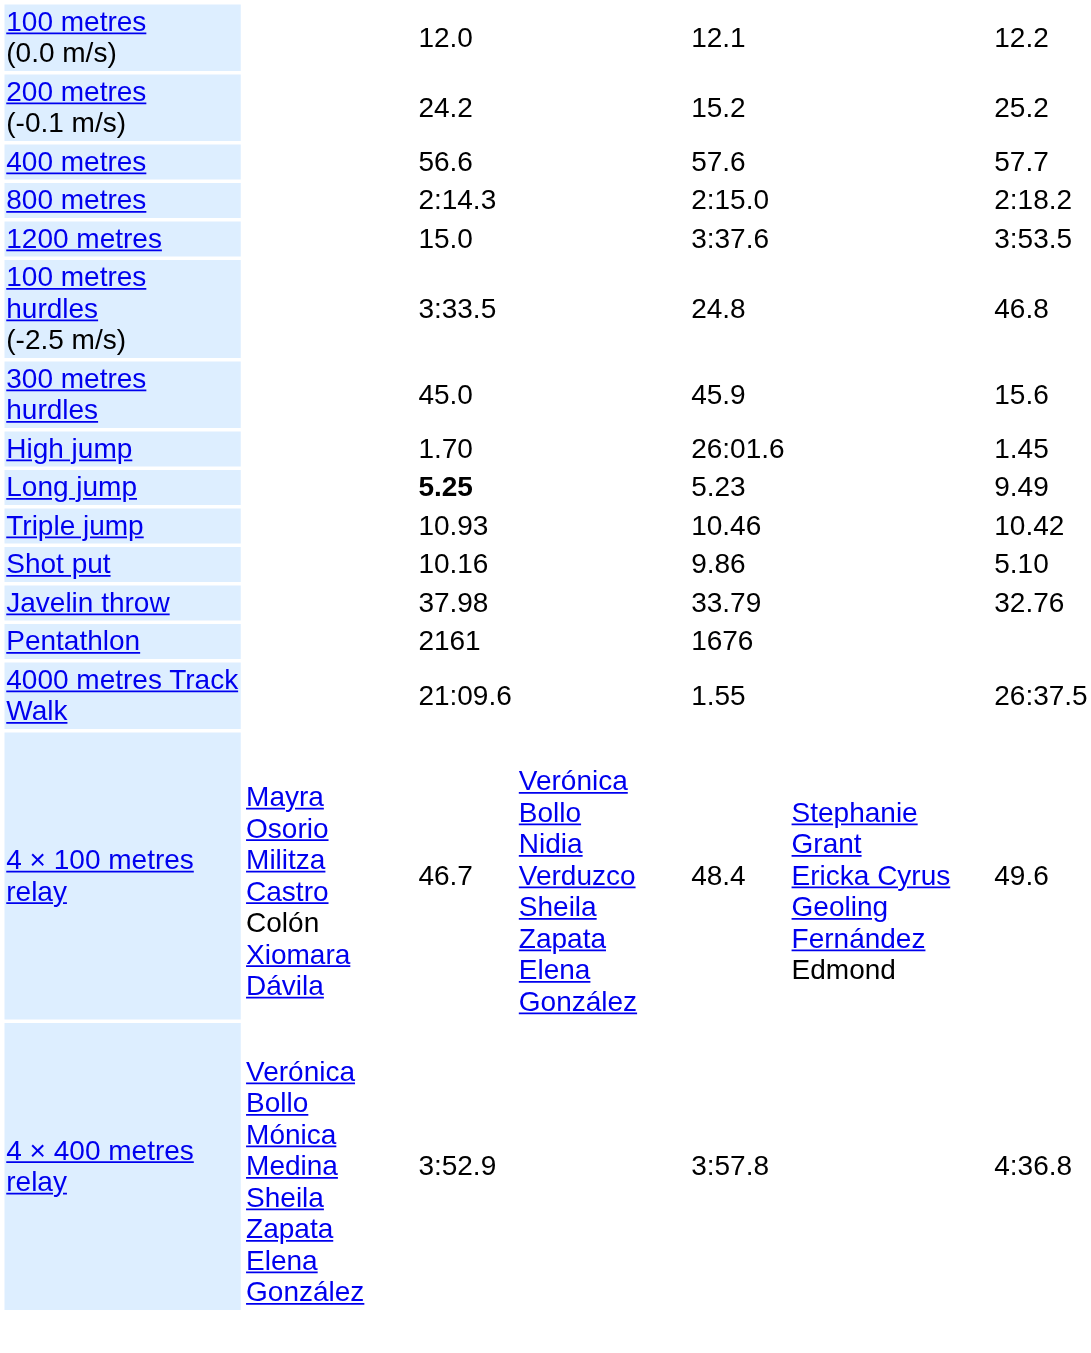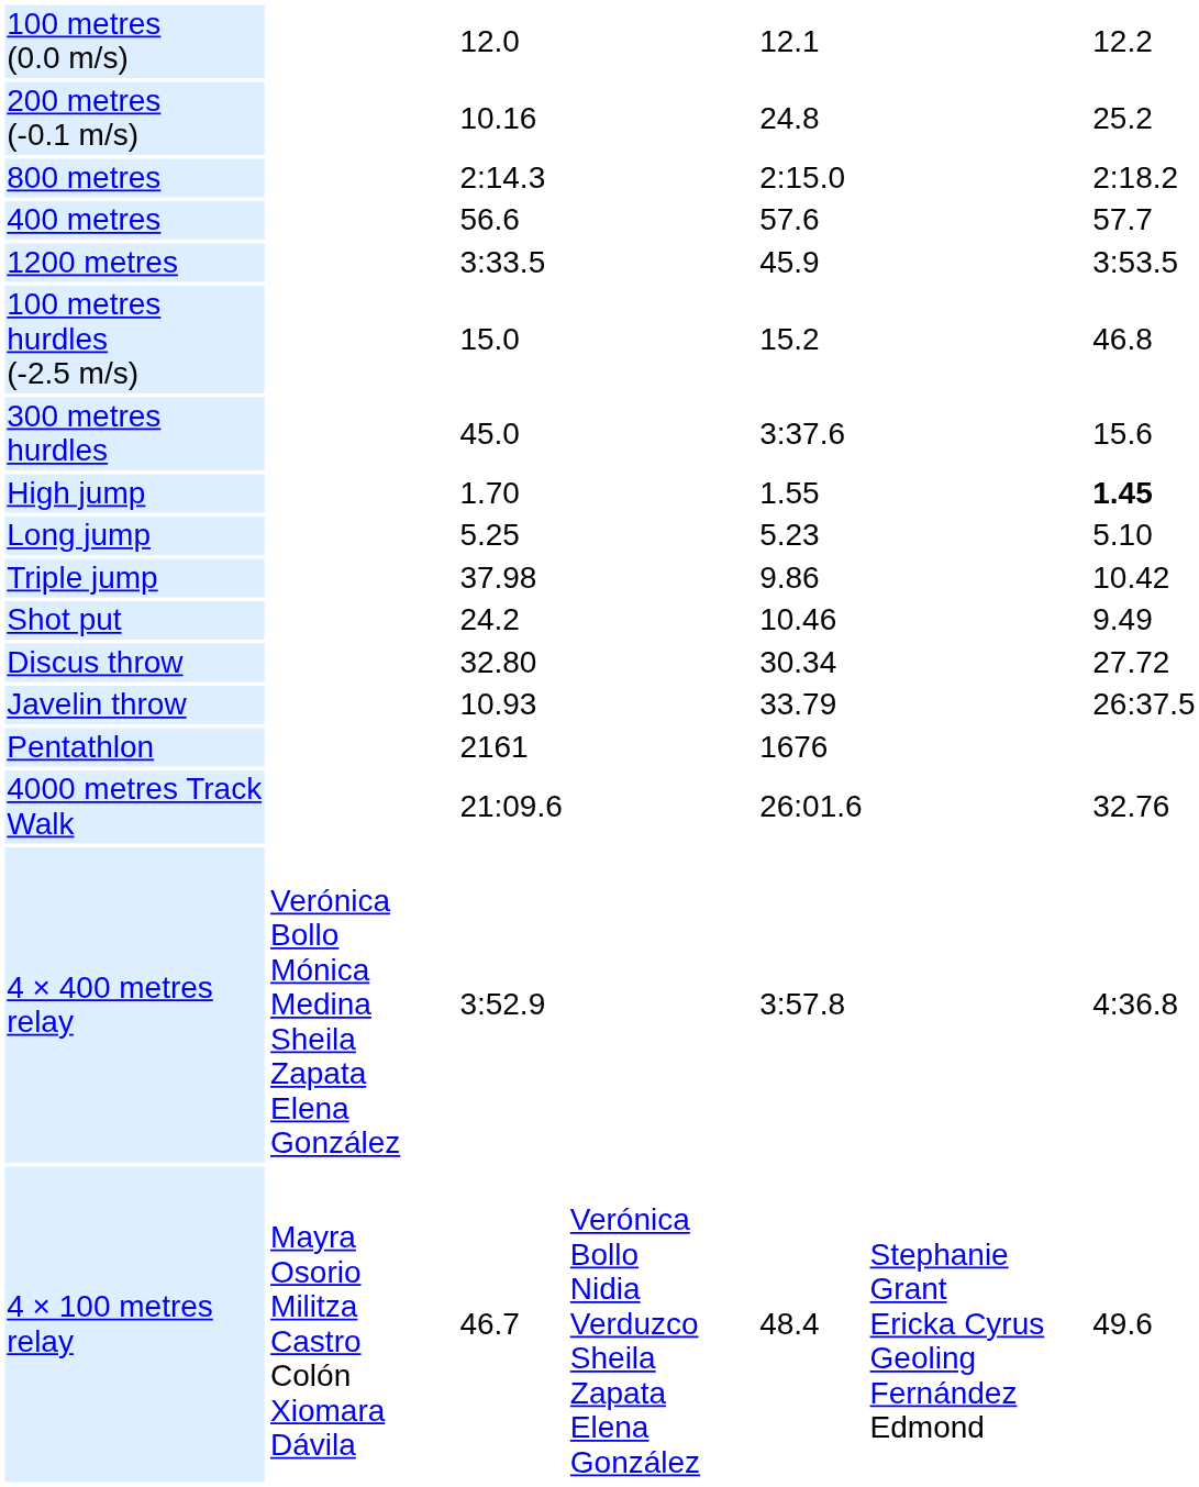 <table>
 <tr>
 <td bgcolor = DDEEFF><a href='#'>100 metres</a> <br> (0.0 m/s)</td>
 <td></td>
 <td>12.0</td>
 <td></td>
 <td>12.1</td>
 <td></td>
 <td>12.2</td>
 </tr>
 <tr>
 <td bgcolor = DDEEFF><a href='#'>200 metres</a> <br> (-0.1 m/s)</td>
 <td></td>
-<td>24.2</td>
+<td>10.16</td>
 <td></td>
-<td>15.2</td>
+<td>24.8</td>
 <td></td>
 <td>25.2</td>
+</tr>
+<tr>
+<td bgcolor = DDEEFF><a href='#'>800 metres</a></td>
+<td></td>
+<td>2:14.3</td>
+<td></td>
+<td>2:15.0</td>
+<td></td>
+<td>2:18.2</td>
 </tr>
 <tr>
 <td bgcolor = DDEEFF><a href='#'>400 metres</a></td>
 <td></td>
 <td>56.6</td>
 <td></td>
 <td>57.6</td>
 <td></td>
 <td>57.7</td>
 </tr>
 <tr>
-<td bgcolor = DDEEFF><a href='#'>800 metres</a></td>
-<td></td>
-<td>2:14.3</td>
-<td></td>
-<td>2:15.0</td>
-<td></td>
-<td>2:18.2</td>
-</tr>
-<tr>
 <td bgcolor = DDEEFF><a href='#'>1200 metres</a></td>
 <td></td>
-<td>15.0</td>
+<td>3:33.5</td>
 <td></td>
-<td>3:37.6</td>
+<td>45.9</td>
 <td></td>
 <td>3:53.5</td>
 </tr>
 <tr>
 <td bgcolor = DDEEFF><a href='#'>100 metres hurdles</a> <br> (-2.5 m/s)</td>
 <td></td>
-<td>3:33.5</td>
+<td>15.0</td>
 <td></td>
-<td>24.8</td>
+<td>15.2</td>
 <td></td>
 <td>46.8</td>
 </tr>
 <tr>
 <td bgcolor = DDEEFF><a href='#'>300 metres hurdles</a></td>
 <td></td>
 <td>45.0</td>
 <td></td>
-<td>45.9</td>
+<td>3:37.6</td>
 <td></td>
 <td>15.6</td>
 </tr>
 <tr>
 <td bgcolor = DDEEFF><a href='#'>High jump</a></td>
 <td></td>
 <td>1.70</td>
 <td></td>
-<td>26:01.6</td>
+<td>1.55</td>
 <td></td>
-<td>1.45</td>
+<td><strong>1.45</strong></td>
 </tr>
 <tr>
 <td bgcolor = DDEEFF><a href='#'>Long jump</a></td>
 <td></td>
-<td><strong>5.25</strong></td>
+<td>5.25</td>
 <td></td>
 <td>5.23</td>
 <td></td>
-<td>9.49</td>
+<td>5.10</td>
 </tr>
 <tr>
 <td bgcolor = DDEEFF><a href='#'>Triple jump</a></td>
 <td></td>
-<td>10.93</td>
+<td>37.98</td>
 <td></td>
-<td>10.46</td>
+<td>9.86</td>
 <td></td>
 <td>10.42</td>
 </tr>
 <tr>
 <td bgcolor = DDEEFF><a href='#'>Shot put</a></td>
 <td></td>
-<td>10.16</td>
+<td>24.2</td>
 <td></td>
-<td>9.86</td>
+<td>10.46</td>
 <td></td>
-<td>5.10</td>
+<td>9.49</td>
+</tr>
+<tr>
+<td bgcolor = DDEEFF><a href='#'>Discus throw</a></td>
+<td></td>
+<td>32.80</td>
+<td></td>
+<td>30.34</td>
+<td></td>
+<td>27.72</td>
 </tr>
 <tr>
 <td bgcolor = DDEEFF><a href='#'>Javelin throw</a></td>
 <td></td>
-<td>37.98</td>
+<td>10.93</td>
 <td></td>
 <td>33.79</td>
 <td></td>
-<td>32.76</td>
+<td>26:37.5</td>
 </tr>
 <tr>
 <td bgcolor = DDEEFF><a href='#'>Pentathlon</a></td>
 <td></td>
 <td>2161</td>
 <td></td>
 <td>1676</td>
 <td></td>
 <td></td>
 </tr>
 <tr>
 <td bgcolor = DDEEFF><a href='#'>4000 metres Track Walk</a></td>
 <td></td>
 <td>21:09.6</td>
 <td></td>
-<td>1.55</td>
+<td>26:01.6</td>
 <td></td>
-<td>26:37.5</td>
+<td>32.76</td>
+</tr>
+<tr>
+<td bgcolor = DDEEFF><a href='#'>4 × 400 metres relay</a></td>
+<td> <br> <a href='#'>Verónica Bollo</a> <br> <a href='#'>Mónica Medina</a> <br> <a href='#'>Sheila Zapata</a> <br> <a href='#'>Elena González</a></td>
+<td>3:52.9</td>
+<td></td>
+<td>3:57.8</td>
+<td></td>
+<td>4:36.8</td>
 </tr>
 <tr>
 <td bgcolor = DDEEFF><a href='#'>4 × 100 metres relay</a></td>
 <td> <br> <a href='#'>Mayra Osorio</a> <br> <a href='#'>Militza Castro</a> <br> Colón <br> <a href='#'>Xiomara Dávila</a></td>
 <td>46.7</td>
 <td> <br> <a href='#'>Verónica Bollo</a> <br> <a href='#'>Nidia Verduzco</a> <br> <a href='#'>Sheila Zapata</a> <br> <a href='#'>Elena González</a></td>
 <td>48.4</td>
 <td> <br> <a href='#'>Stephanie Grant</a> <br> <a href='#'>Ericka Cyrus</a> <br> <a href='#'>Geoling Fernández</a> <br> Edmond</td>
 <td>49.6</td>
 </tr>
-<tr>
-<td bgcolor = DDEEFF><a href='#'>4 × 400 metres relay</a></td>
-<td> <br> <a href='#'>Verónica Bollo</a> <br> <a href='#'>Mónica Medina</a> <br> <a href='#'>Sheila Zapata</a> <br> <a href='#'>Elena González</a></td>
-<td>3:52.9</td>
-<td></td>
-<td>3:57.8</td>
-<td></td>
-<td>4:36.8</td>
-</tr>
 </table>
